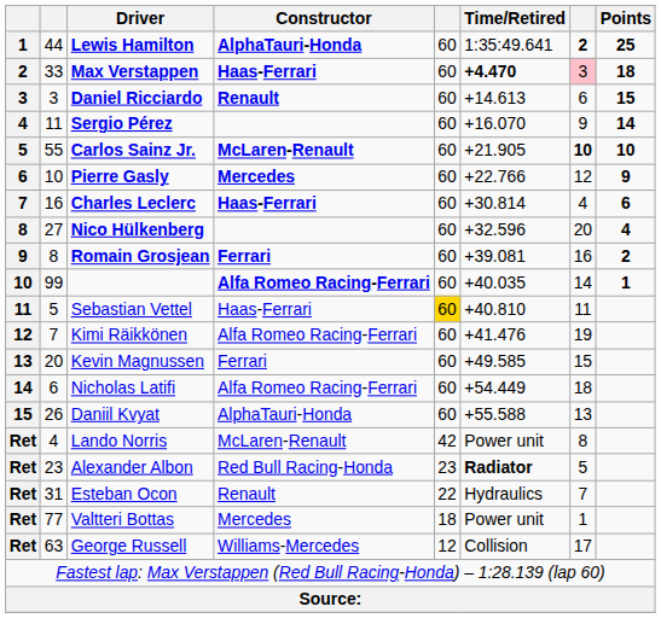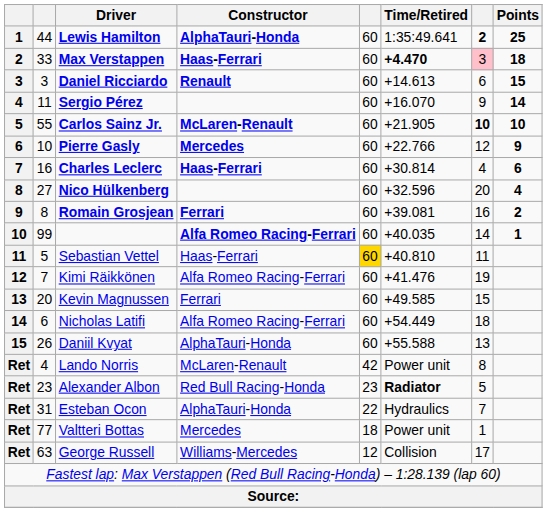 <table class="wikitable sortable" style="font-size: 85%;">
 <tr>
 <th scope="col"></th>
 <th scope="col"></th>
 <th scope="col">Driver</th>
 <th scope="col">Constructor</th>
 <th scope="col" class="unsortable"></th>
 <th scope="col" class="unsortable">Time/Retired</th>
 <th scope="col"></th>
 <th scope="col">Points</th>
 </tr>
 <tr>
 <th>1</th>
 <td align="center">44</td>
 <td data-sort-value="ham"><strong> <a href='#'>Lewis Hamilton</a></strong></td>
 <td><strong><a href='#'>AlphaTauri</a>-<a href='#'>Honda</a></strong></td>
 <td>60</td>
 <td>1:35:49.641</td>
 <td align="center"><strong>2</strong></td>
 <td align="center"><strong>25</strong></td>
 </tr>
 <tr>
 <th>2</th>
 <td align="center">33</td>
 <td data-sort-value="ver"><strong> <a href='#'>Max Verstappen</a></strong></td>
 <td><strong><a href='#'>Haas</a>-<a href='#'>Ferrari</a></strong></td>
 <td>60</td>
 <td><strong>+4.470</strong></td>
 <td align="center" style="background: pink;">3</td>
 <td align="center"><strong>18</strong></td>
 </tr>
 <tr>
 <th>3</th>
 <td align="center">3</td>
 <td data-sort-value="ric"><strong> <a href='#'>Daniel Ricciardo</a></strong></td>
 <td><strong><a href='#'>Renault</a></strong></td>
 <td>60</td>
 <td>+14.613</td>
 <td align="center">6</td>
 <td align="center"><strong>15</strong></td>
 </tr>
 <tr>
 <th>4</th>
 <td align="center">11</td>
 <td data-sort-value="per"><strong> <a href='#'>Sergio Pérez</a></strong></td>
 <td><strong></strong></td>
 <td>60</td>
 <td>+16.070</td>
 <td align="center">9</td>
 <td align="center"><strong>14</strong></td>
 </tr>
 <tr>
 <th>5</th>
 <td align="center">55</td>
 <td data-sort-value="sai"><strong> <a href='#'>Carlos Sainz Jr.</a></strong></td>
 <td><strong><a href='#'>McLaren</a>-<a href='#'>Renault</a></strong></td>
 <td>60</td>
 <td>+21.905</td>
 <td align="center"><strong>10</strong></td>
 <td align="center"><strong>10</strong></td>
 </tr>
 <tr>
 <th>6</th>
 <td align="center">10</td>
 <td data-sort-value="gas"><strong> <a href='#'>Pierre Gasly</a></strong></td>
 <td><strong><a href='#'>Mercedes</a></strong></td>
 <td>60</td>
 <td>+22.766</td>
 <td align="center">12</td>
 <td align="center"><strong>9</strong></td>
 </tr>
 <tr>
 <th>7</th>
 <td align="center">16</td>
 <td data-sort-value="lec"><strong> <a href='#'>Charles Leclerc</a></strong></td>
 <td><strong><a href='#'>Haas</a>-<a href='#'>Ferrari</a></strong></td>
 <td>60</td>
 <td>+30.814</td>
 <td align="center">4</td>
 <td align="center"><strong>6</strong></td>
 </tr>
 <tr>
 <th>8</th>
 <td align="center">27</td>
 <td data-sort-value="hul"><strong> <a href='#'>Nico Hülkenberg</a></strong></td>
 <td><strong></strong></td>
 <td>60</td>
 <td>+32.596</td>
 <td align="center">20</td>
 <td align="center"><strong>4</strong></td>
 </tr>
 <tr>
 <th>9</th>
 <td align="center">8</td>
 <td data-sort-value="gro"><strong> <a href='#'>Romain Grosjean</a></strong></td>
 <td><strong><a href='#'>Ferrari</a></strong></td>
 <td>60</td>
 <td>+39.081</td>
 <td align="center">16</td>
 <td align="center"><strong>2</strong></td>
 </tr>
 <tr>
 <th>10</th>
 <td align="center">99</td>
 <td data-sort-value="gio"><strong></strong></td>
 <td><strong><a href='#'>Alfa Romeo Racing</a>-<a href='#'>Ferrari</a></strong></td>
 <td>60</td>
 <td>+40.035</td>
 <td align="center">14</td>
 <td align="center"><strong>1</strong></td>
 </tr>
 <tr>
 <th>11</th>
 <td align="center">5</td>
 <td data-sort-value="vet"> <a href='#'>Sebastian Vettel</a></td>
 <td><a href='#'>Haas</a>-<a href='#'>Ferrari</a></td>
 <td style="background: gold;">60</td>
 <td>+40.810</td>
 <td align="center">11</td>
 <td></td>
 </tr>
 <tr>
 <th>12</th>
 <td align="center">7</td>
 <td data-sort-value="rai"> <a href='#'>Kimi Räikkönen</a></td>
 <td><a href='#'>Alfa Romeo Racing</a>-<a href='#'>Ferrari</a></td>
 <td>60</td>
 <td>+41.476</td>
 <td align="center">19</td>
 <td></td>
 </tr>
 <tr>
 <th>13</th>
 <td align="center">20</td>
 <td data-sort-value="mag"> <a href='#'>Kevin Magnussen</a></td>
 <td><a href='#'>Ferrari</a></td>
 <td>60</td>
 <td>+49.585</td>
 <td align="center">15</td>
 <td></td>
 </tr>
 <tr>
 <th>14</th>
 <td align="center">6</td>
 <td data-sort-value="lat"> <a href='#'>Nicholas Latifi</a></td>
 <td><a href='#'>Alfa Romeo Racing</a>-<a href='#'>Ferrari</a></td>
 <td>60</td>
 <td>+54.449</td>
 <td align="center">18</td>
 <td></td>
 </tr>
 <tr>
 <th>15</th>
 <td align="center">26</td>
 <td data-sort-value="kvy"> <a href='#'>Daniil Kvyat</a></td>
 <td><a href='#'>AlphaTauri</a>-<a href='#'>Honda</a></td>
 <td>60</td>
 <td>+55.588</td>
 <td align="center">13</td>
 <td></td>
 </tr>
 <tr>
 <th data-sort-value="16">Ret</th>
 <td align="center">4</td>
 <td data-sort-value="nor"> <a href='#'>Lando Norris</a></td>
 <td><a href='#'>McLaren</a>-<a href='#'>Renault</a></td>
 <td>42</td>
 <td>Power unit</td>
 <td align="center">8</td>
 <td></td>
 </tr>
 <tr>
 <th data-sort-value="17">Ret</th>
 <td align="center">23</td>
 <td data-sort-value="alb"> <a href='#'>Alexander Albon</a></td>
 <td><a href='#'>Red Bull Racing</a>-<a href='#'>Honda</a></td>
 <td>23</td>
 <td><strong>Radiator</strong></td>
 <td align="center">5</td>
 <td></td>
 </tr>
 <tr>
 <th data-sort-value="18">Ret</th>
 <td align="center">31</td>
 <td data-sort-value="oco"> <a href='#'>Esteban Ocon</a></td>
-<td><a href='#'>Renault</a></td>
+<td><a href='#'>AlphaTauri</a>-<a href='#'>Honda</a></td>
 <td>22</td>
 <td>Hydraulics</td>
 <td align="center">7</td>
 <td></td>
 </tr>
 <tr>
 <th data-sort-value="19">Ret</th>
 <td align="center">77</td>
 <td data-sort-value="bot"> <a href='#'>Valtteri Bottas</a></td>
 <td><a href='#'>Mercedes</a></td>
 <td>18</td>
 <td>Power unit</td>
 <td align="center">1</td>
 <td></td>
 </tr>
 <tr>
 <th data-sort-value="20">Ret</th>
 <td align="center">63</td>
 <td data-sort-value="rus"> <a href='#'>George Russell</a></td>
 <td><a href='#'>Williams</a>-<a href='#'>Mercedes</a></td>
 <td>12</td>
 <td>Collision</td>
 <td align="center">17</td>
 <td></td>
 </tr>
 <tr class="sortbottom">
 <td colspan="8" align="center"><em><a href='#'>Fastest lap</a>:  <a href='#'>Max Verstappen</a> (<a href='#'>Red Bull Racing</a>-<a href='#'>Honda</a>) – 1:28.139 (lap 60)</em></td>
 </tr>
 <tr>
 <th colspan="8">Source:</th>
 </tr>
 <tr>
 </tr>
 </table>
